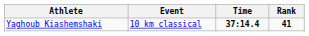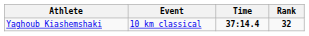 <table class="wikitable" width="50%" style="text-align:center; font-size:90%">
 <tr>
 <th width="35%">Athlete</th>
 <th width="25%">Event</th>
 <th width="15%">Time</th>
 <th width="10%">Rank</th>
 </tr>
 <tr>
 <td align="left"><a href='#'>Yaghoub Kiashemshaki</a></td>
 <td align="left"><a href='#'>10 km classical</a></td>
 <td><strong>37:14.4</strong></td>
-<td><strong>41</strong></td>
+<td><strong>32</strong></td>
 </tr>
 </table>
